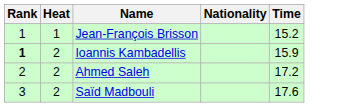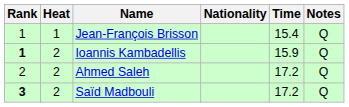 <table class="wikitable sortable" style="text-align:center">
 <tr>
 <th>Rank</th>
 <th>Heat</th>
 <th>Name</th>
 <th>Nationality</th>
 <th>Time</th>
+<th>Notes</th>
 </tr>
 <tr bgcolor=ccffcc>
 <td>1</td>
 <td>1</td>
 <td align=left><a href='#'>Jean-François Brisson</a></td>
 <td align=left></td>
-<td>15.2</td>
+<td>15.4</td>
+<td>Q</td>
 </tr>
 <tr bgcolor=ccffcc>
 <td><strong>1</strong></td>
 <td>2</td>
 <td align=left><a href='#'>Ioannis Kambadellis</a></td>
 <td align=left></td>
 <td>15.9</td>
+<td>Q</td>
 </tr>
 <tr bgcolor=ccffcc>
 <td>2</td>
 <td>2</td>
 <td align=left><a href='#'>Ahmed Saleh</a></td>
 <td align=left></td>
 <td>17.2</td>
+<td>Q</td>
 </tr>
 <tr bgcolor=ccffcc>
-<td>3</td>
+<td><strong>3</strong></td>
 <td>2</td>
 <td align=left><a href='#'>Saïd Madbouli</a></td>
 <td align=left></td>
-<td>17.6</td>
+<td>17.2</td>
+<td>Q</td>
 </tr>
 </table>
